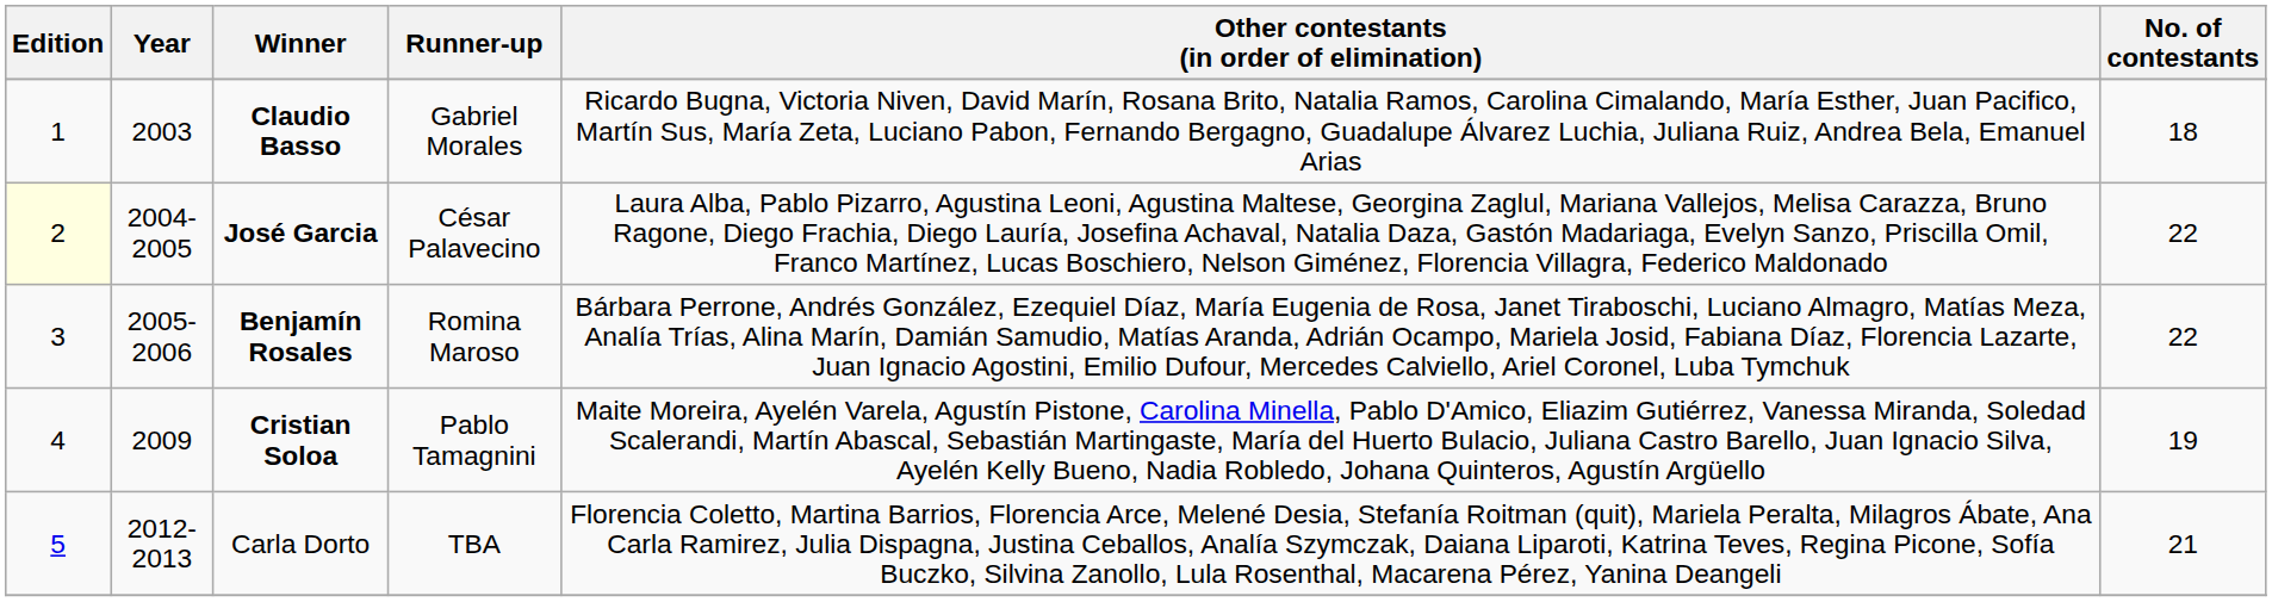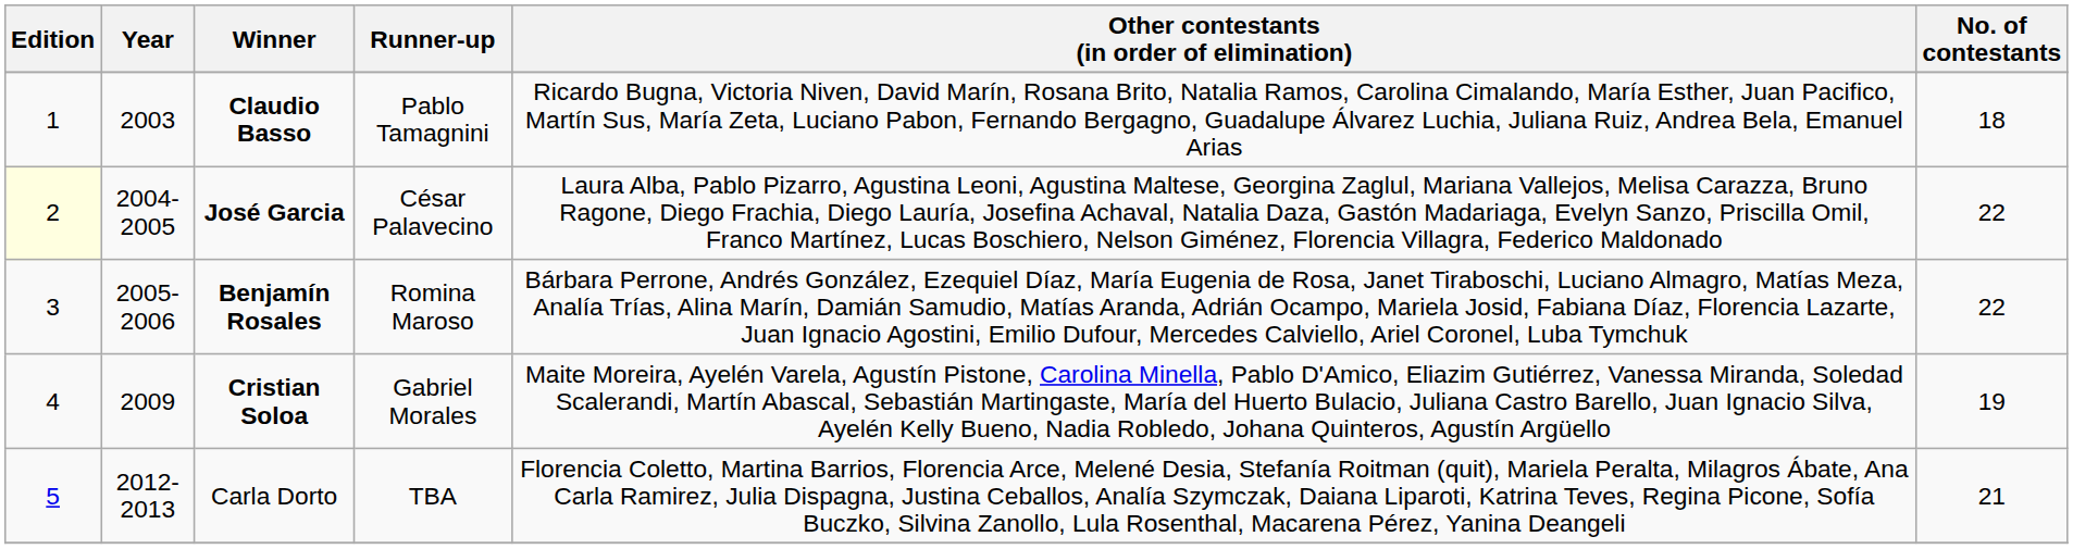 <table class="wikitable" style="font-size:90%; width:95%; text-align: center;">
 <tr>
 <th>Edition</th>
 <th>Year</th>
 <th>Winner</th>
 <th>Runner-up</th>
 <th>Other contestants <br>(in order of elimination)</th>
 <th>No. of <br>contestants</th>
 </tr>
 <tr>
 </tr>
 <tr>
 <td>1</td>
 <td>2003</td>
 <td><strong>Claudio Basso</strong></td>
-<td>Gabriel Morales</td>
+<td>Pablo Tamagnini</td>
 <td>Ricardo Bugna, Victoria Niven, David Marín, Rosana Brito, Natalia Ramos, Carolina Cimalando, María Esther, Juan Pacifico, Martín Sus, María Zeta, Luciano Pabon, Fernando Bergagno, Guadalupe Álvarez Luchia, Juliana Ruiz,  Andrea Bela, Emanuel Arias</td>
 <td>18</td>
 </tr>
 <tr>
 <td style="background: lightyellow;">2</td>
 <td>2004-2005</td>
 <td><strong>José Garcia</strong></td>
 <td>César Palavecino</td>
 <td>Laura Alba, Pablo Pizarro, Agustina Leoni, Agustina Maltese, Georgina Zaglul, Mariana Vallejos, Melisa Carazza, Bruno Ragone, Diego Frachia, Diego Lauría, Josefina Achaval, Natalia Daza, Gastón Madariaga, Evelyn Sanzo, Priscilla Omil, Franco Martínez, Lucas Boschiero, Nelson Giménez, Florencia Villagra, Federico Maldonado</td>
 <td>22</td>
 </tr>
 <tr>
 <td>3</td>
 <td>2005-2006</td>
 <td><strong>Benjamín Rosales</strong></td>
 <td>Romina Maroso</td>
 <td>Bárbara Perrone, Andrés González, Ezequiel Díaz, María Eugenia de Rosa, Janet Tiraboschi, Luciano Almagro, Matías Meza, Analía Trías, Alina Marín, Damián Samudio, Matías Aranda, Adrián Ocampo, Mariela Josid, Fabiana Díaz, Florencia Lazarte, Juan Ignacio Agostini, Emilio Dufour, Mercedes Calviello, Ariel Coronel, Luba Tymchuk</td>
 <td>22</td>
 </tr>
 <tr>
 <td>4</td>
 <td>2009</td>
 <td><strong>Cristian Soloa</strong></td>
-<td>Pablo Tamagnini</td>
+<td>Gabriel Morales</td>
 <td>Maite Moreira, Ayelén Varela, Agustín Pistone, <a href='#'>Carolina Minella</a>, Pablo D'Amico, Eliazim Gutiérrez, Vanessa Miranda, Soledad Scalerandi, Martín Abascal, Sebastián Martingaste, María del Huerto Bulacio, Juliana Castro Barello, Juan Ignacio Silva, Ayelén Kelly Bueno, Nadia Robledo, Johana Quinteros, Agustín Argüello</td>
 <td>19</td>
 </tr>
 <tr>
 <td><a href='#'>5</a></td>
 <td>2012-2013</td>
 <td>Carla Dorto</td>
 <td>TBA</td>
 <td>Florencia Coletto, Martina Barrios, Florencia Arce, Melené Desia, Stefanía Roitman (quit), Mariela Peralta, Milagros Ábate, Ana Carla Ramirez, Julia Dispagna, Justina Ceballos, Analía Szymczak, Daiana Liparoti, Katrina Teves, Regina Picone, Sofía Buczko, Silvina Zanollo, Lula Rosenthal, Macarena Pérez, Yanina Deangeli</td>
 <td>21</td>
 </tr>
 <tr>
 </tr>
 </table>
